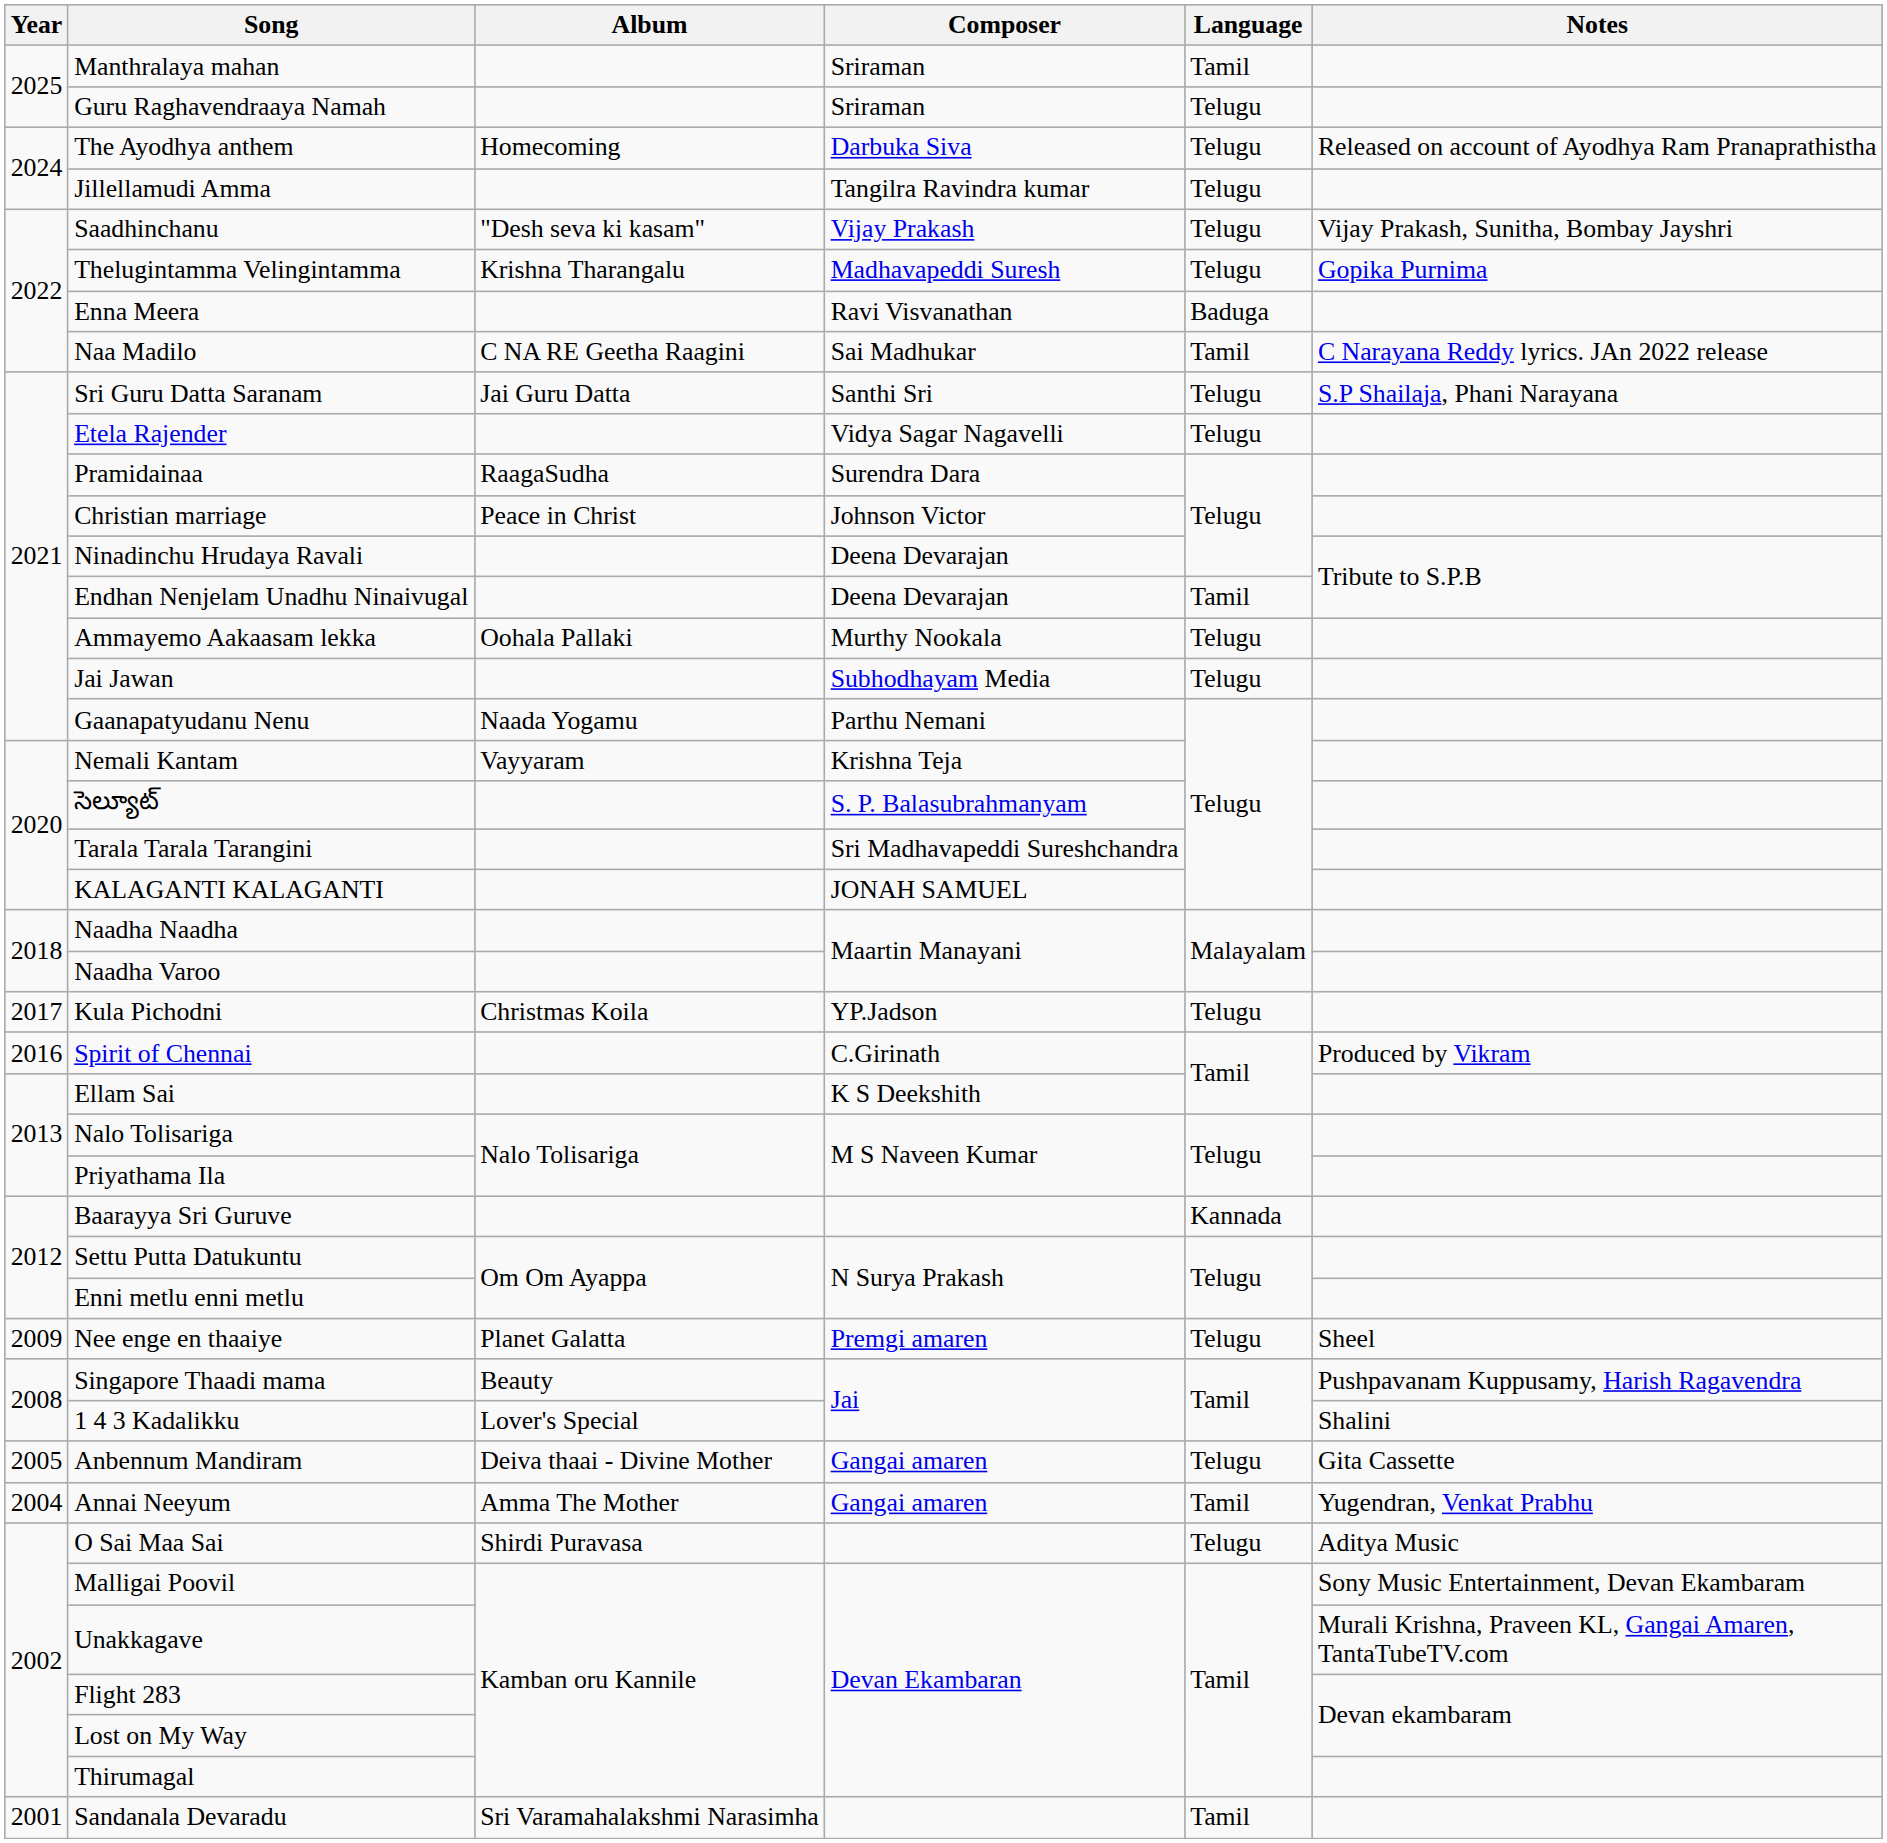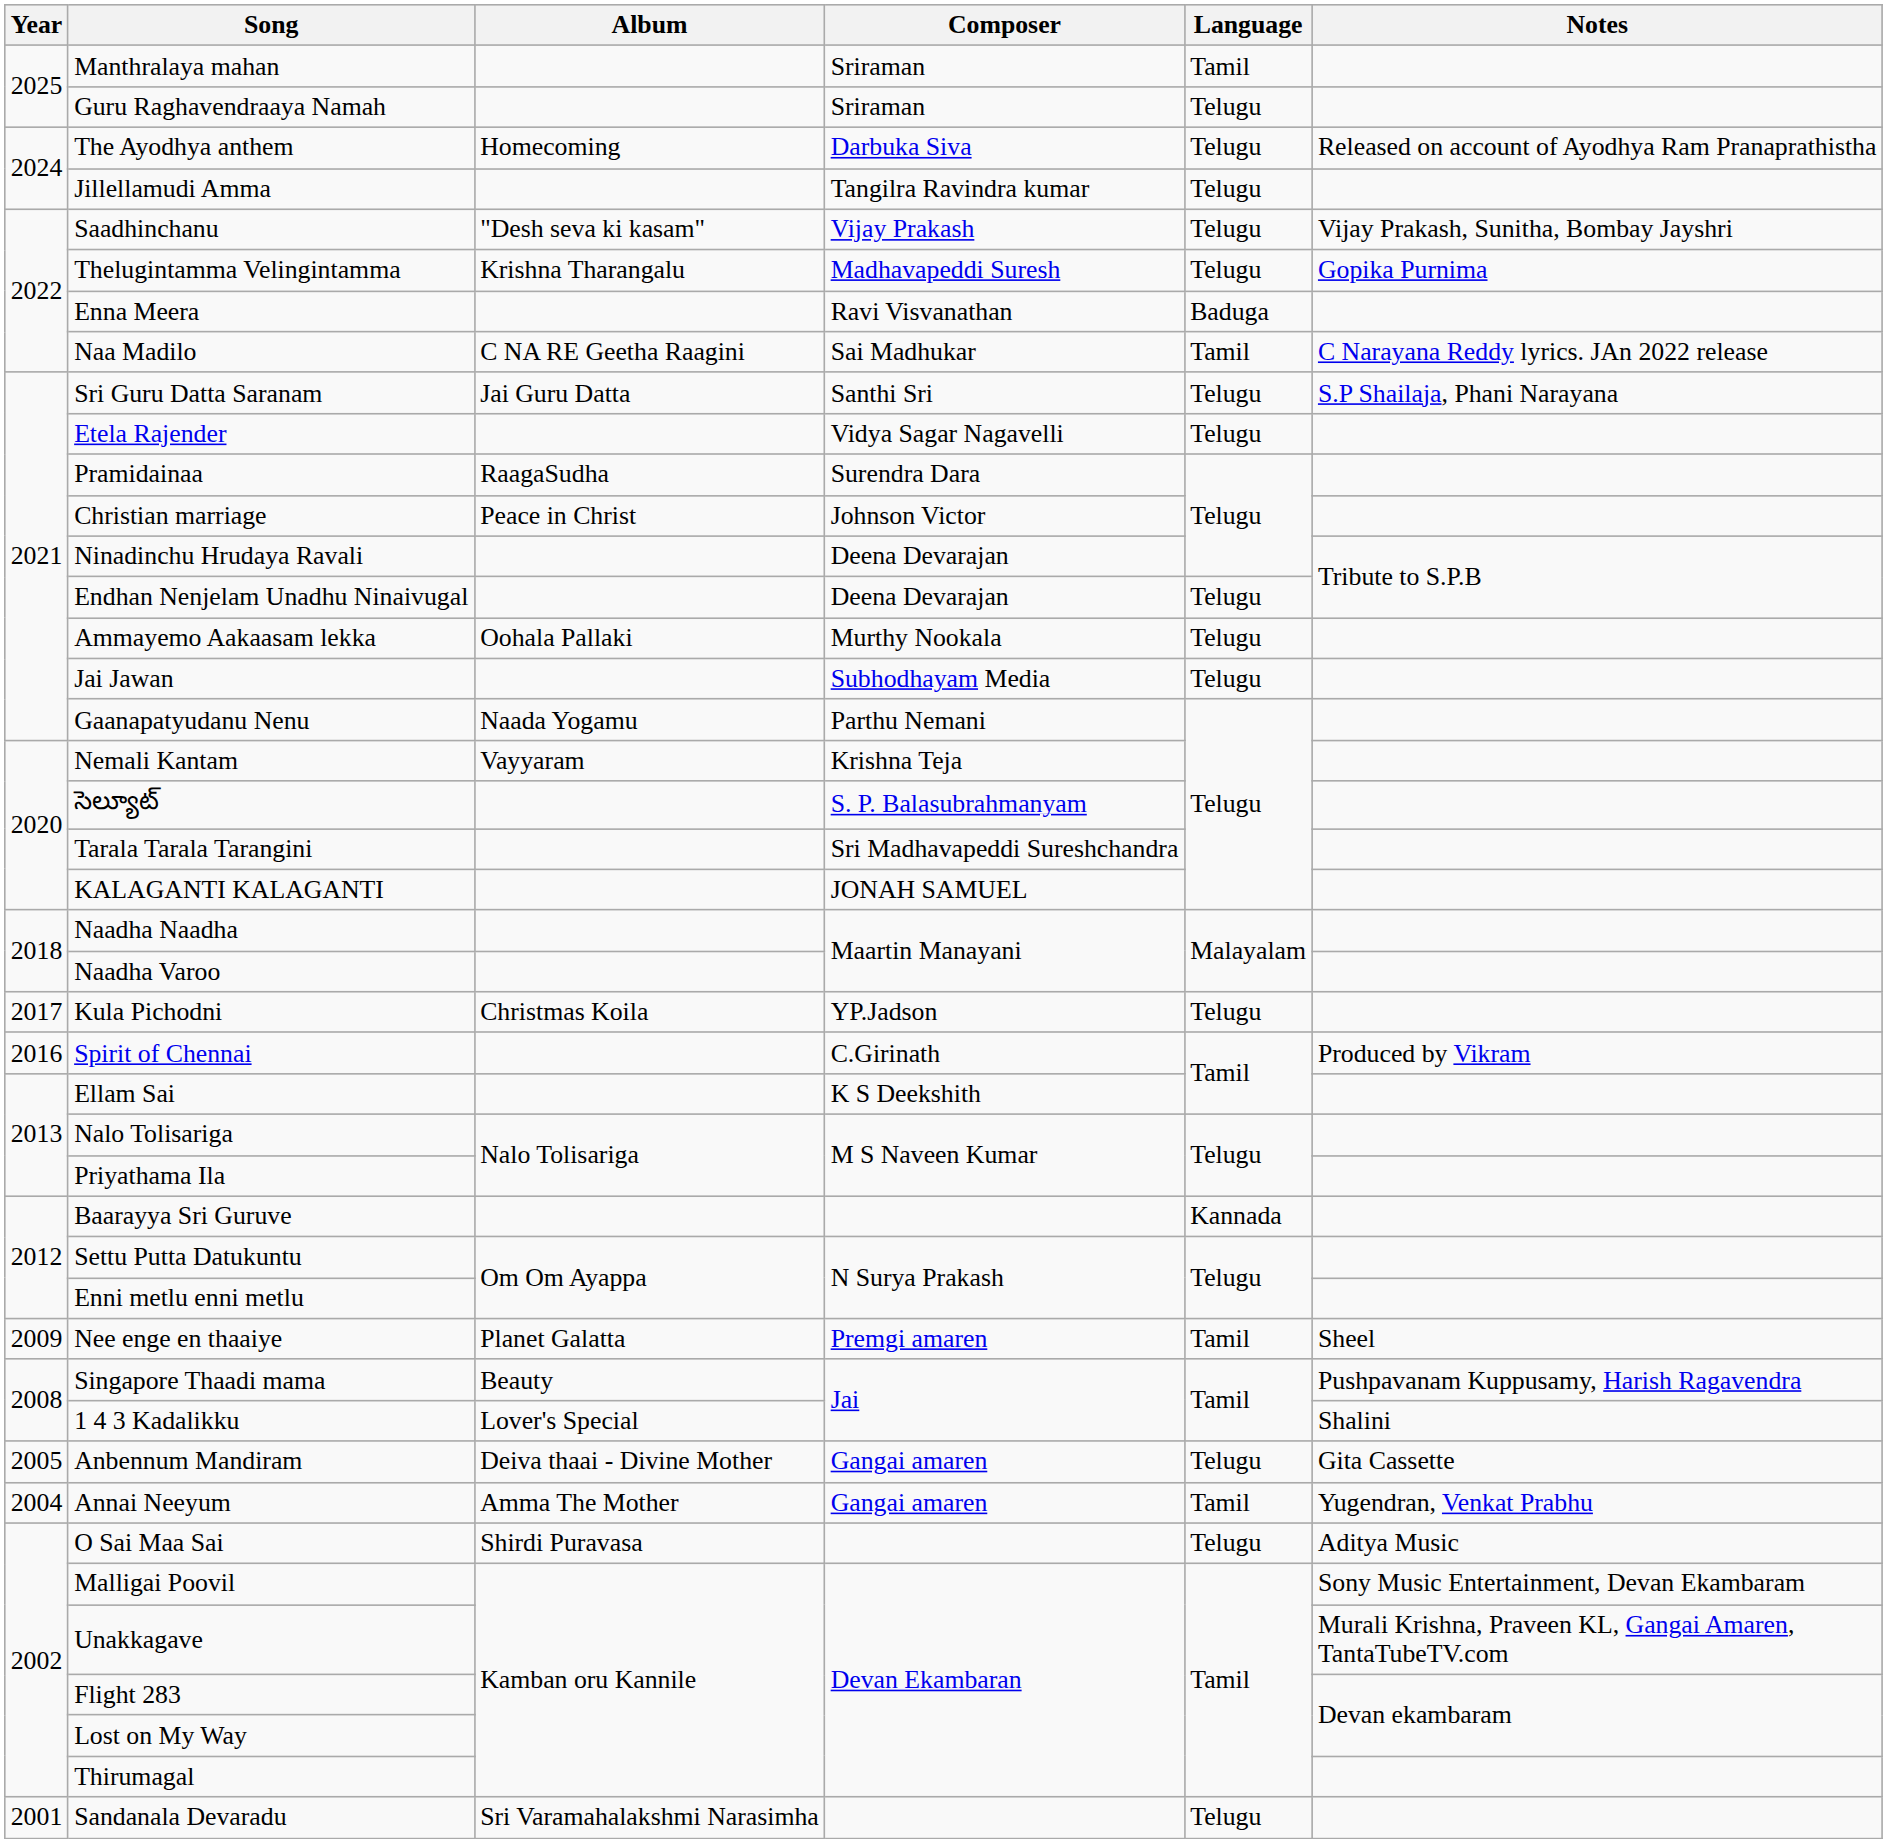 <table class="wikitable">
 <tr>
 <th>Year</th>
 <th>Song</th>
 <th>Album</th>
 <th>Composer</th>
 <th>Language</th>
 <th>Notes</th>
 </tr>
 <tr>
 <td rowspan="2">2025</td>
 <td>Manthralaya mahan</td>
 <td></td>
 <td>Sriraman</td>
 <td>Tamil</td>
 <td></td>
 </tr>
 <tr>
 <td>Guru Raghavendraaya Namah</td>
 <td></td>
 <td>Sriraman</td>
 <td>Telugu</td>
 <td></td>
 </tr>
 <tr>
 <td rowspan="2">2024</td>
 <td>The Ayodhya anthem</td>
 <td>Homecoming</td>
 <td><a href='#'>Darbuka Siva</a></td>
 <td>Telugu</td>
 <td>Released on account of Ayodhya Ram Pranaprathistha</td>
 </tr>
 <tr>
 <td>Jillellamudi Amma</td>
 <td></td>
 <td>Tangilra Ravindra kumar</td>
 <td>Telugu</td>
 <td></td>
 </tr>
 <tr>
 <td rowspan="4">2022</td>
 <td>Saadhinchanu</td>
 <td>"Desh seva ki kasam"</td>
 <td><a href='#'>Vijay Prakash</a></td>
 <td>Telugu</td>
 <td>Vijay Prakash, Sunitha, Bombay Jayshri</td>
 </tr>
 <tr>
 <td>Thelugintamma Velingintamma</td>
 <td>Krishna Tharangalu</td>
 <td><a href='#'>Madhavapeddi Suresh</a></td>
 <td>Telugu</td>
 <td><a href='#'>Gopika Purnima</a></td>
 </tr>
 <tr>
 <td>Enna Meera</td>
 <td></td>
 <td>Ravi Visvanathan</td>
 <td>Baduga</td>
 <td></td>
 </tr>
 <tr>
 <td>Naa Madilo</td>
 <td>C NA RE Geetha Raagini</td>
 <td>Sai Madhukar</td>
 <td>Tamil</td>
 <td><a href='#'>C Narayana Reddy</a> lyrics. JAn 2022 release</td>
 </tr>
 <tr>
 <td rowspan="9">2021</td>
 <td>Sri Guru Datta Saranam</td>
 <td>Jai Guru Datta</td>
 <td>Santhi Sri</td>
 <td>Telugu</td>
 <td><a href='#'>S.P Shailaja</a>, Phani Narayana</td>
 </tr>
 <tr>
 <td><a href='#'>Etela Rajender</a></td>
 <td></td>
 <td>Vidya Sagar Nagavelli</td>
 <td>Telugu</td>
 <td></td>
 </tr>
 <tr>
 <td>Pramidainaa</td>
 <td>RaagaSudha</td>
 <td>Surendra Dara</td>
 <td rowspan="3">Telugu</td>
 <td></td>
 </tr>
 <tr>
 <td>Christian marriage</td>
 <td>Peace in Christ</td>
 <td>Johnson Victor</td>
 <td></td>
 </tr>
 <tr>
 <td>Ninadinchu Hrudaya Ravali</td>
 <td></td>
 <td>Deena Devarajan</td>
 <td rowspan="2">Tribute to S.P.B</td>
 </tr>
 <tr>
 <td>Endhan Nenjelam Unadhu Ninaivugal</td>
 <td></td>
 <td>Deena Devarajan</td>
-<td>Tamil</td>
+<td>Telugu</td>
 </tr>
 <tr>
 <td>Ammayemo Aakaasam lekka</td>
 <td>Oohala Pallaki</td>
 <td>Murthy Nookala</td>
 <td>Telugu</td>
 <td></td>
 </tr>
 <tr>
 <td>Jai Jawan</td>
 <td></td>
 <td><a href='#'>Subhodhayam</a> Media</td>
 <td>Telugu</td>
 <td></td>
 </tr>
 <tr>
 <td>Gaanapatyudanu Nenu</td>
 <td>Naada Yogamu</td>
 <td>Parthu Nemani</td>
 <td rowspan="5">Telugu</td>
 <td></td>
 </tr>
 <tr>
 <td rowspan="4">2020</td>
 <td>Nemali Kantam</td>
 <td>Vayyaram</td>
 <td>Krishna Teja</td>
 <td></td>
 </tr>
 <tr>
 <td [Salute>సెల్యూట్</td>
 <td></td>
 <td><a href='#'>S. P. Balasubrahmanyam</a></td>
 <td></td>
 </tr>
 <tr>
 <td>Tarala Tarala Tarangini</td>
 <td></td>
 <td>Sri Madhavapeddi Sureshchandra</td>
 <td></td>
 </tr>
 <tr>
 <td>KALAGANTI KALAGANTI</td>
 <td></td>
 <td>JONAH SAMUEL</td>
 <td></td>
 </tr>
 <tr>
 <td rowspan="2">2018</td>
 <td>Naadha Naadha</td>
 <td></td>
 <td rowspan="2">Maartin Manayani</td>
 <td rowspan="2">Malayalam</td>
 <td></td>
 </tr>
 <tr>
 <td>Naadha Varoo</td>
 <td></td>
 <td></td>
 </tr>
 <tr>
 <td>2017</td>
 <td>Kula Pichodni</td>
 <td>Christmas Koila</td>
 <td>YP.Jadson</td>
 <td>Telugu</td>
 <td></td>
 </tr>
 <tr>
 <td>2016</td>
 <td><a href='#'>Spirit of Chennai</a></td>
 <td></td>
 <td>C.Girinath</td>
 <td rowspan="2">Tamil</td>
 <td>Produced by <a href='#'>Vikram</a></td>
 </tr>
 <tr>
 <td rowspan="3">2013</td>
 <td>Ellam Sai</td>
 <td></td>
 <td>K S Deekshith</td>
 <td></td>
 </tr>
 <tr>
 <td>Nalo Tolisariga</td>
 <td rowspan="2">Nalo Tolisariga</td>
 <td rowspan="2">M S Naveen Kumar</td>
 <td rowspan="2">Telugu</td>
 <td></td>
 </tr>
 <tr>
 <td>Priyathama Ila</td>
 <td></td>
 </tr>
 <tr>
 <td rowspan="3">2012</td>
 <td>Baarayya Sri Guruve</td>
 <td></td>
 <td></td>
 <td>Kannada</td>
 <td></td>
 </tr>
 <tr>
 <td>Settu Putta Datukuntu</td>
 <td rowspan="2">Om Om Ayappa</td>
 <td rowspan="2">N Surya Prakash</td>
 <td rowspan="2">Telugu</td>
 <td></td>
 </tr>
 <tr>
 <td>Enni metlu enni metlu</td>
 <td></td>
 </tr>
 <tr>
 <td>2009</td>
 <td>Nee enge en thaaiye</td>
 <td>Planet Galatta</td>
 <td><a href='#'>Premgi amaren</a></td>
-<td>Telugu</td>
+<td>Tamil</td>
 <td>Sheel</td>
 </tr>
 <tr>
 <td rowspan="2">2008</td>
 <td>Singapore Thaadi mama</td>
 <td>Beauty</td>
 <td rowspan="2"><a href='#'>Jai</a></td>
 <td rowspan="2">Tamil</td>
 <td>Pushpavanam Kuppusamy, <a href='#'>Harish Ragavendra</a></td>
 </tr>
 <tr>
 <td>1 4 3 Kadalikku</td>
 <td>Lover's Special</td>
 <td>Shalini</td>
 </tr>
 <tr>
 <td>2005</td>
 <td>Anbennum Mandiram</td>
 <td>Deiva thaai - Divine Mother</td>
 <td><a href='#'>Gangai amaren</a></td>
 <td>Telugu</td>
 <td>Gita Cassette</td>
 </tr>
 <tr>
 <td>2004</td>
 <td>Annai Neeyum</td>
 <td>Amma The Mother</td>
 <td><a href='#'>Gangai amaren</a></td>
 <td>Tamil</td>
 <td>Yugendran, <a href='#'>Venkat Prabhu</a></td>
 </tr>
 <tr>
 <td rowspan="6">2002</td>
 <td>O Sai Maa Sai</td>
 <td>Shirdi Puravasa</td>
 <td></td>
 <td>Telugu</td>
 <td>Aditya Music</td>
 </tr>
 <tr>
 <td>Malligai Poovil</td>
 <td rowspan="5">Kamban oru Kannile</td>
 <td rowspan="5"><a href='#'>Devan Ekambaran</a></td>
 <td rowspan="5">Tamil</td>
 <td>Sony Music Entertainment, Devan Ekambaram</td>
 </tr>
 <tr>
 <td>Unakkagave</td>
 <td>Murali Krishna, Praveen KL, <a href='#'>Gangai Amaren</a>,<br>TantaTubeTV.com</td>
 </tr>
 <tr>
 <td>Flight 283</td>
 <td rowspan="2">Devan ekambaram</td>
 </tr>
 <tr>
 <td>Lost on My Way</td>
 </tr>
 <tr>
 <td>Thirumagal</td>
 <td></td>
 </tr>
 <tr>
 <td>2001</td>
 <td>Sandanala Devaradu</td>
 <td>Sri Varamahalakshmi Narasimha</td>
 <td></td>
-<td>Tamil</td>
+<td>Telugu</td>
 <td></td>
 </tr>
 </table>
